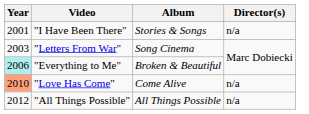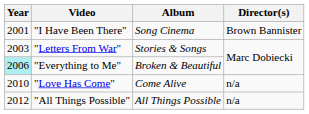 <table class="wikitable">
 <tr>
 <th>Year</th>
 <th>Video</th>
 <th>Album</th>
 <th>Director(s)</th>
 </tr>
 <tr>
 <td>2001</td>
 <td>"I Have Been There"</td>
-<td><em>Stories & Songs</em></td>
-<td>n/a</td>
+<td><em>Song Cinema</em></td>
+<td>Brown Bannister</td>
 </tr>
 <tr>
 <td>2003</td>
 <td>"<a href='#'>Letters From War</a>"</td>
-<td><em>Song Cinema</em></td>
+<td><em>Stories & Songs</em></td>
 <td rowspan=2>Marc Dobiecki</td>
 </tr>
 <tr>
 <td style="background: paleturquoise;">2006</td>
 <td>"Everything to Me"</td>
 <td><em>Broken & Beautiful</em></td>
 </tr>
 <tr>
-<td style="background: lightsalmon;">2010</td>
+<td>2010</td>
 <td>"<a href='#'>Love Has Come</a>"</td>
 <td><em>Come Alive</em></td>
 <td>n/a</td>
 </tr>
 <tr>
 <td>2012</td>
 <td>"All Things Possible"</td>
 <td><em>All Things Possible</em></td>
 <td>n/a</td>
 </tr>
 </table>
